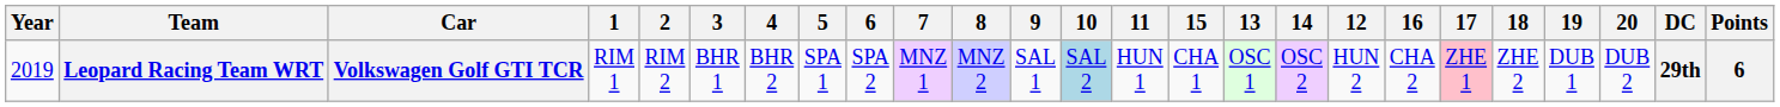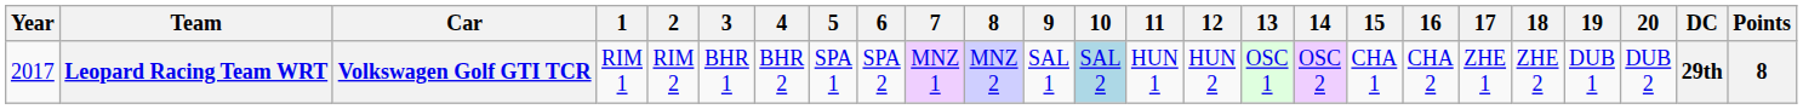 <table class="wikitable" style="text-align:center; font-size:85%">
 <tr>
 <th>Year</th>
 <th>Team</th>
 <th>Car</th>
 <th>1</th>
 <th>2</th>
 <th>3</th>
 <th>4</th>
 <th>5</th>
 <th>6</th>
 <th>7</th>
 <th>8</th>
 <th>9</th>
 <th>10</th>
 <th>11</th>
-<th>15</th>
+<th>12</th>
 <th>13</th>
 <th>14</th>
-<th>12</th>
+<th>15</th>
 <th>16</th>
 <th>17</th>
 <th>18</th>
 <th>19</th>
 <th>20</th>
 <th>DC</th>
 <th>Points</th>
 </tr>
 <tr>
-<td><a href='#'>2019</a></td>
+<td><a href='#'>2017</a></td>
 <th nowrap><a href='#'>Leopard Racing Team WRT</a></th>
 <th nowrap><a href='#'>Volkswagen Golf GTI TCR</a></th>
 <td><a href='#'>RIM<br>1</a></td>
 <td><a href='#'>RIM<br>2</a></td>
 <td><a href='#'>BHR<br>1</a></td>
 <td><a href='#'>BHR<br>2</a></td>
 <td><a href='#'>SPA<br>1</a></td>
 <td><a href='#'>SPA<br>2</a></td>
 <td style="background:#EFCFFF;"><a href='#'>MNZ<br>1</a><br></td>
 <td style="background:#CFCFFF;"><a href='#'>MNZ<br>2</a><br></td>
 <td><a href='#'>SAL<br>1</a></td>
 <td style="background: lightblue;"><a href='#'>SAL<br>2</a></td>
 <td><a href='#'>HUN<br>1</a></td>
-<td><a href='#'>CHA<br>1</a></td>
+<td><a href='#'>HUN<br>2</a></td>
 <td style="background:#DFFFDF;"><a href='#'>OSC<br>1</a><br></td>
 <td style="background:#EFCFFF;"><a href='#'>OSC<br>2</a><br></td>
-<td><a href='#'>HUN<br>2</a></td>
+<td><a href='#'>CHA<br>1</a></td>
 <td><a href='#'>CHA<br>2</a></td>
-<td style="background: pink;"><a href='#'>ZHE<br>1</a></td>
+<td><a href='#'>ZHE<br>1</a></td>
 <td><a href='#'>ZHE<br>2</a></td>
 <td><a href='#'>DUB<br>1</a></td>
 <td><a href='#'>DUB<br>2</a></td>
 <th>29th</th>
-<th>6</th>
+<th>8</th>
 </tr>
 </table>
